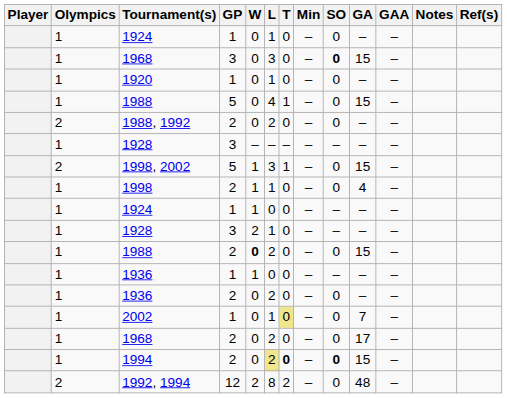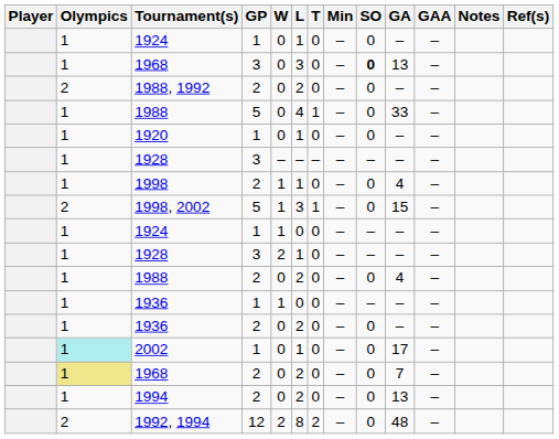 <table class="wikitable sortable plainrowheaders" style="text-align:center;">
 <tr>
 <th scope="col">Player</th>
 <th scope="col">Olympics</th>
 <th scope="col" data-sort-type="text">Tournament(s)</th>
 <th scope="col">GP</th>
 <th scope="col">W</th>
 <th scope="col">L</th>
 <th scope="col">T</th>
 <th scope="col">Min</th>
 <th scope="col">SO</th>
 <th scope="col">GA</th>
 <th scope="col">GAA</th>
 <th scope="col">Notes</th>
 <th scope="col" class="unsortable">Ref(s)</th>
 </tr>
 <tr>
 <th scope="row"></th>
 <td align=left>1</td>
 <td align=left><a href='#'>1924</a></td>
 <td>1</td>
 <td>0</td>
 <td>1</td>
 <td>0</td>
 <td>–</td>
 <td>0</td>
 <td>–</td>
 <td>–</td>
 <td></td>
 <td></td>
 </tr>
 <tr>
 <th scope="row"></th>
 <td align=left>1</td>
 <td align=left><a href='#'>1968</a></td>
 <td>3</td>
 <td>0</td>
 <td>3</td>
 <td>0</td>
 <td>–</td>
 <td><strong>0</strong></td>
-<td>15</td>
+<td>13</td>
 <td>–</td>
 <td></td>
 <td></td>
 </tr>
 <tr>
 <th scope="row"></th>
-<td align=left>1</td>
-<td align=left><a href='#'>1920</a></td>
-<td>1</td>
+<td align=left>2</td>
+<td align=left><a href='#'>1988</a>, <a href='#'>1992</a></td>
+<td>2</td>
 <td>0</td>
-<td>1</td>
+<td>2</td>
 <td>0</td>
 <td>–</td>
 <td>0</td>
 <td>–</td>
 <td>–</td>
 <td></td>
 <td></td>
 </tr>
 <tr>
 <th scope="row"></th>
 <td align=left>1</td>
 <td align=left><a href='#'>1988</a></td>
 <td>5</td>
 <td>0</td>
 <td>4</td>
 <td>1</td>
 <td>–</td>
 <td>0</td>
-<td>15</td>
+<td>33</td>
 <td>–</td>
 <td></td>
 <td></td>
 </tr>
 <tr>
 <th scope="row"></th>
-<td align=left>2</td>
-<td align=left><a href='#'>1988</a>, <a href='#'>1992</a></td>
-<td>2</td>
+<td align=left>1</td>
+<td align=left><a href='#'>1920</a></td>
+<td>1</td>
 <td>0</td>
-<td>2</td>
+<td>1</td>
 <td>0</td>
 <td>–</td>
 <td>0</td>
 <td>–</td>
 <td>–</td>
 <td></td>
 <td></td>
 </tr>
 <tr>
 <th scope="row"></th>
 <td align=left>1</td>
 <td align=left><a href='#'>1928</a></td>
 <td>3</td>
 <td>–</td>
 <td>–</td>
 <td>–</td>
 <td>–</td>
 <td>–</td>
 <td>–</td>
 <td>–</td>
 <td></td>
 <td></td>
 </tr>
 <tr>
 <th scope="row"></th>
+<td align=left>1</td>
+<td align=left><a href='#'>1998</a></td>
+<td>2</td>
+<td>1</td>
+<td>1</td>
+<td>0</td>
+<td>–</td>
+<td>0</td>
+<td>4</td>
+<td>–</td>
+<td></td>
+<td></td>
+</tr>
+<tr>
+<th scope="row"></th>
 <td align=left>2</td>
 <td align=left><a href='#'>1998</a>, <a href='#'>2002</a></td>
 <td>5</td>
 <td>1</td>
 <td>3</td>
 <td>1</td>
 <td>–</td>
 <td>0</td>
 <td>15</td>
-<td>–</td>
-<td></td>
-<td></td>
-</tr>
-<tr>
-<th scope="row"></th>
-<td align=left>1</td>
-<td align=left><a href='#'>1998</a></td>
-<td>2</td>
-<td>1</td>
-<td>1</td>
-<td>0</td>
-<td>–</td>
-<td>0</td>
-<td>4</td>
 <td>–</td>
 <td></td>
 <td></td>
 </tr>
 <tr>
 <th scope="row"></th>
 <td align=left>1</td>
 <td align=left><a href='#'>1924</a></td>
 <td>1</td>
 <td>1</td>
 <td>0</td>
 <td>0</td>
 <td>–</td>
 <td>–</td>
 <td>–</td>
 <td>–</td>
 <td></td>
 <td></td>
 </tr>
 <tr>
 <th scope="row"></th>
 <td align=left>1</td>
 <td align=left><a href='#'>1928</a></td>
 <td>3</td>
 <td>2</td>
 <td>1</td>
 <td>0</td>
 <td>–</td>
 <td>–</td>
 <td>–</td>
 <td>–</td>
 <td></td>
 <td></td>
 </tr>
 <tr>
 <th scope="row"></th>
 <td align=left>1</td>
 <td align=left><a href='#'>1988</a></td>
 <td>2</td>
-<td><strong>0</strong></td>
+<td>0</td>
 <td>2</td>
 <td>0</td>
 <td>–</td>
 <td>0</td>
-<td>15</td>
+<td>4</td>
 <td>–</td>
 <td></td>
 <td></td>
 </tr>
 <tr>
 <th scope="row"></th>
 <td align=left>1</td>
 <td align=left><a href='#'>1936</a></td>
 <td>1</td>
 <td>1</td>
 <td>0</td>
 <td>0</td>
 <td>–</td>
 <td>–</td>
 <td>–</td>
 <td>–</td>
 <td></td>
 <td></td>
 </tr>
 <tr>
 <th scope="row"></th>
 <td align=left>1</td>
 <td align=left><a href='#'>1936</a></td>
 <td>2</td>
 <td>0</td>
 <td>2</td>
 <td>0</td>
 <td>–</td>
 <td>0</td>
 <td>–</td>
 <td>–</td>
 <td></td>
 <td></td>
 </tr>
 <tr>
 <th scope="row"></th>
-<td align=left>1</td>
+<td align=left style="background: paleturquoise;">1</td>
 <td align=left><a href='#'>2002</a></td>
 <td>1</td>
 <td>0</td>
 <td>1</td>
-<td style="background: khaki;">0</td>
+<td>0</td>
+<td>–</td>
+<td>0</td>
+<td>17</td>
+<td>–</td>
+<td></td>
+<td></td>
+</tr>
+<tr>
+<th scope="row"></th>
+<td align=left style="background: khaki;">1</td>
+<td align=left><a href='#'>1968</a></td>
+<td>2</td>
+<td>0</td>
+<td>2</td>
+<td>0</td>
 <td>–</td>
 <td>0</td>
 <td>7</td>
 <td>–</td>
 <td></td>
 <td></td>
 </tr>
 <tr>
 <th scope="row"></th>
 <td align=left>1</td>
-<td align=left><a href='#'>1968</a></td>
+<td align=left><a href='#'>1994</a></td>
 <td>2</td>
 <td>0</td>
 <td>2</td>
 <td>0</td>
 <td>–</td>
 <td>0</td>
-<td>17</td>
-<td>–</td>
-<td></td>
-<td></td>
-</tr>
-<tr>
-<th scope="row"></th>
-<td align=left>1</td>
-<td align=left><a href='#'>1994</a></td>
-<td>2</td>
-<td>0</td>
-<td style="background: khaki;">2</td>
-<td><strong>0</strong></td>
-<td>–</td>
-<td><strong>0</strong></td>
-<td>15</td>
+<td>13</td>
 <td>–</td>
 <td></td>
 <td></td>
 </tr>
 <tr>
 <th scope="row"></th>
 <td align=left>2</td>
 <td align=left><a href='#'>1992</a>, <a href='#'>1994</a></td>
 <td>12</td>
 <td>2</td>
 <td>8</td>
 <td>2</td>
 <td>–</td>
 <td>0</td>
 <td>48</td>
 <td>–</td>
 <td></td>
 <td></td>
 </tr>
 </table>
